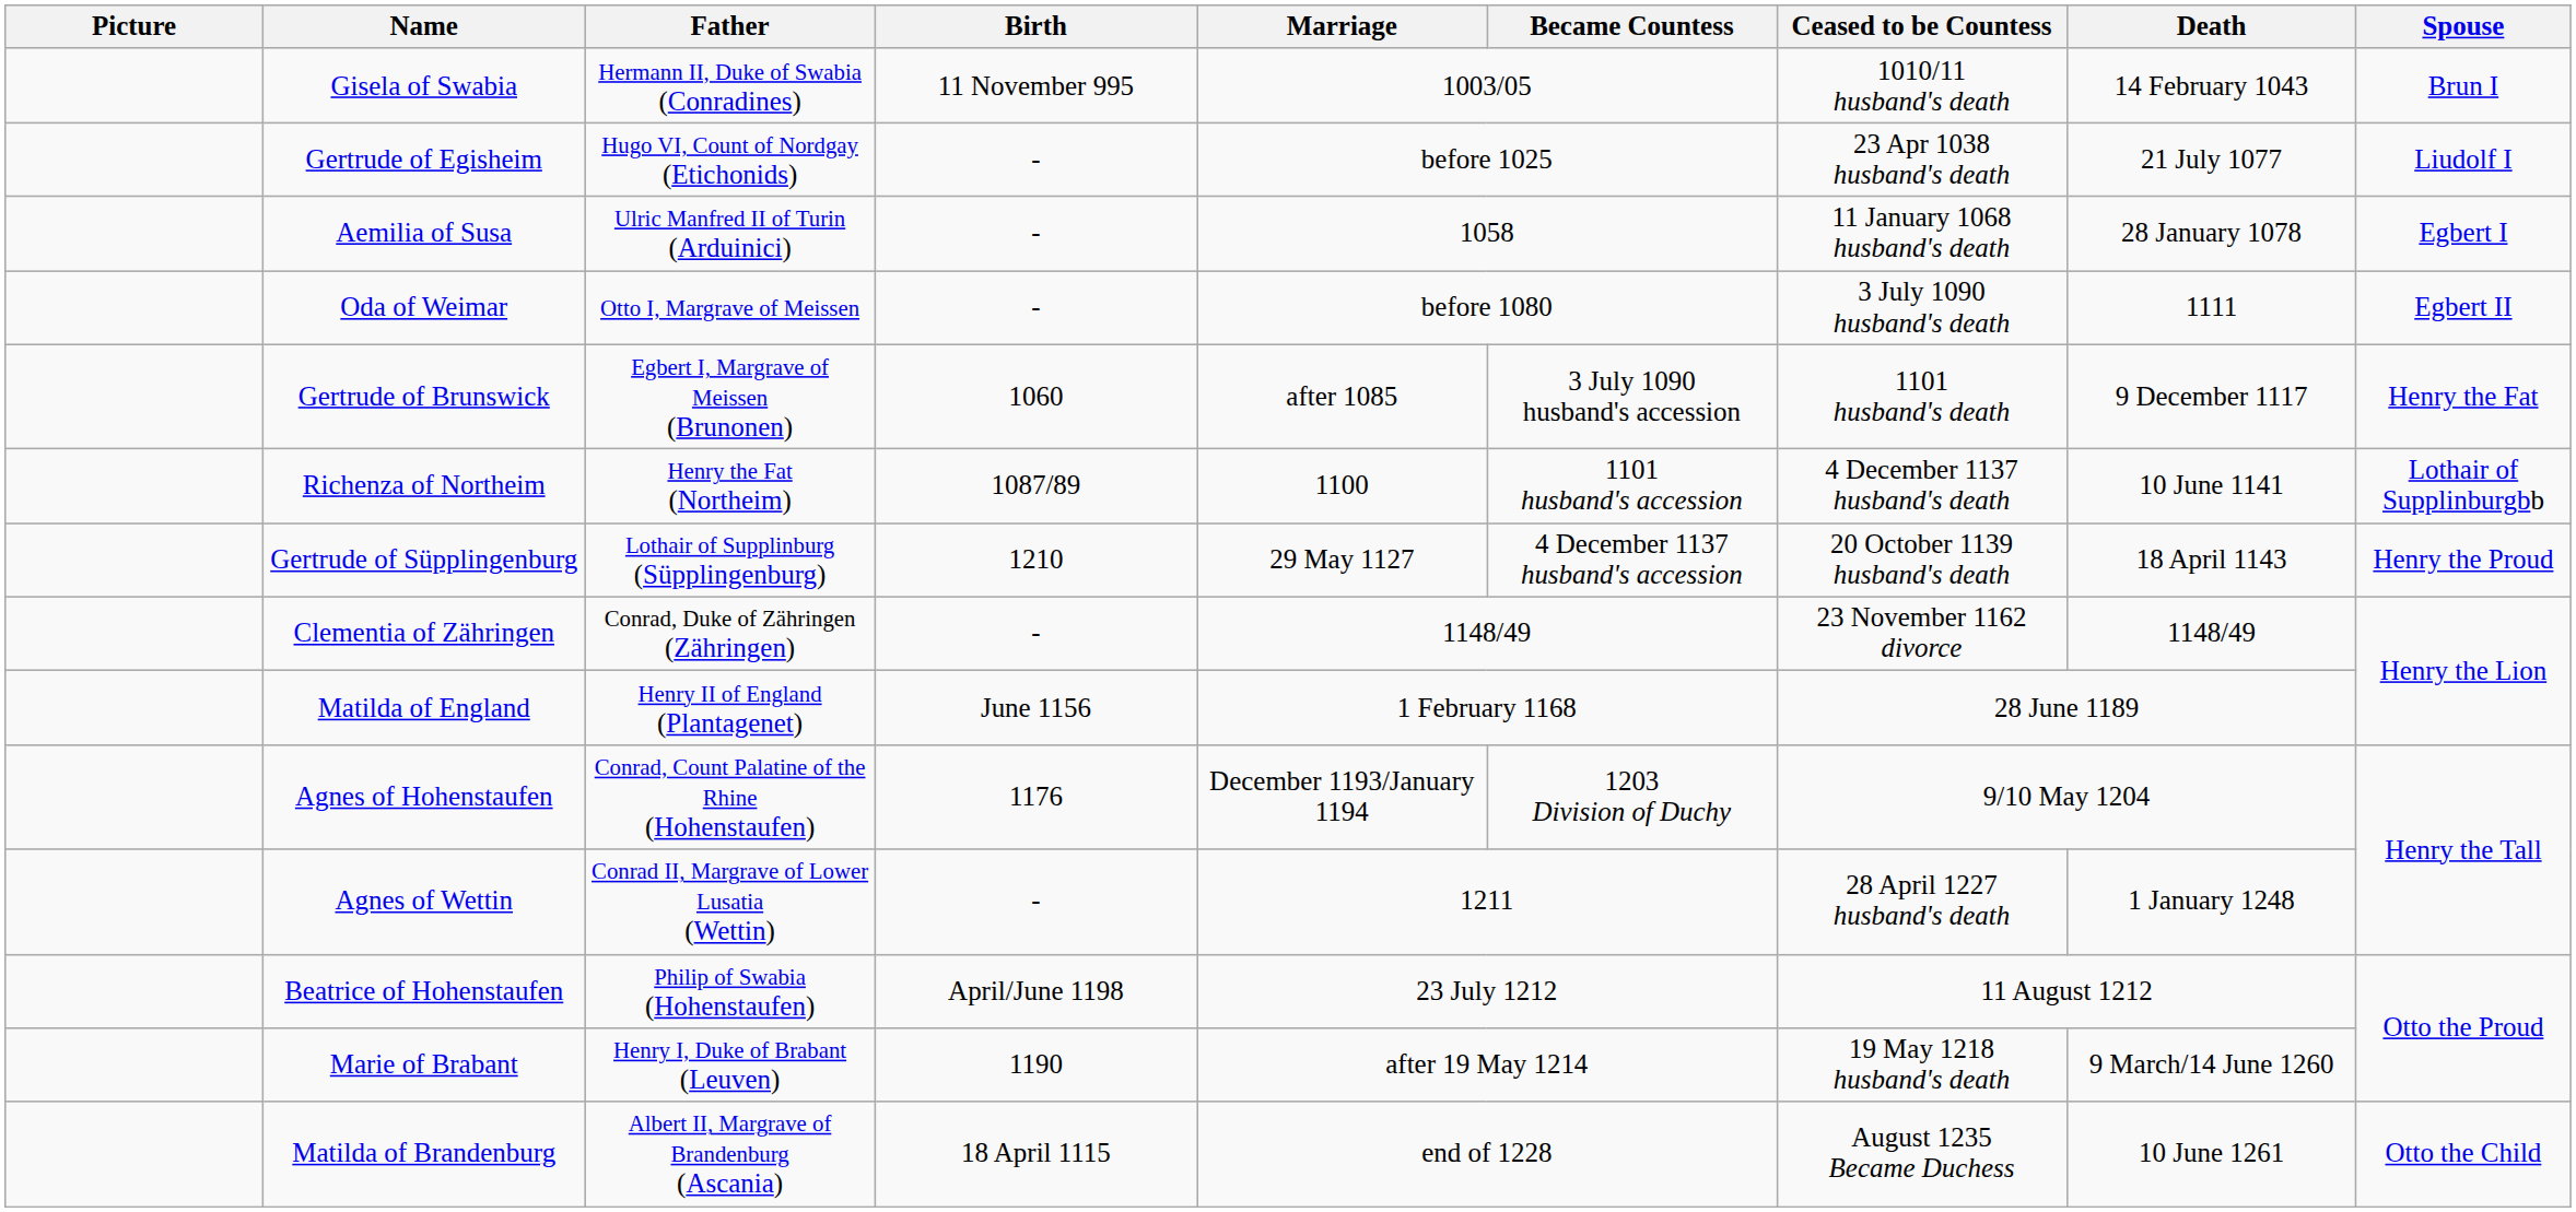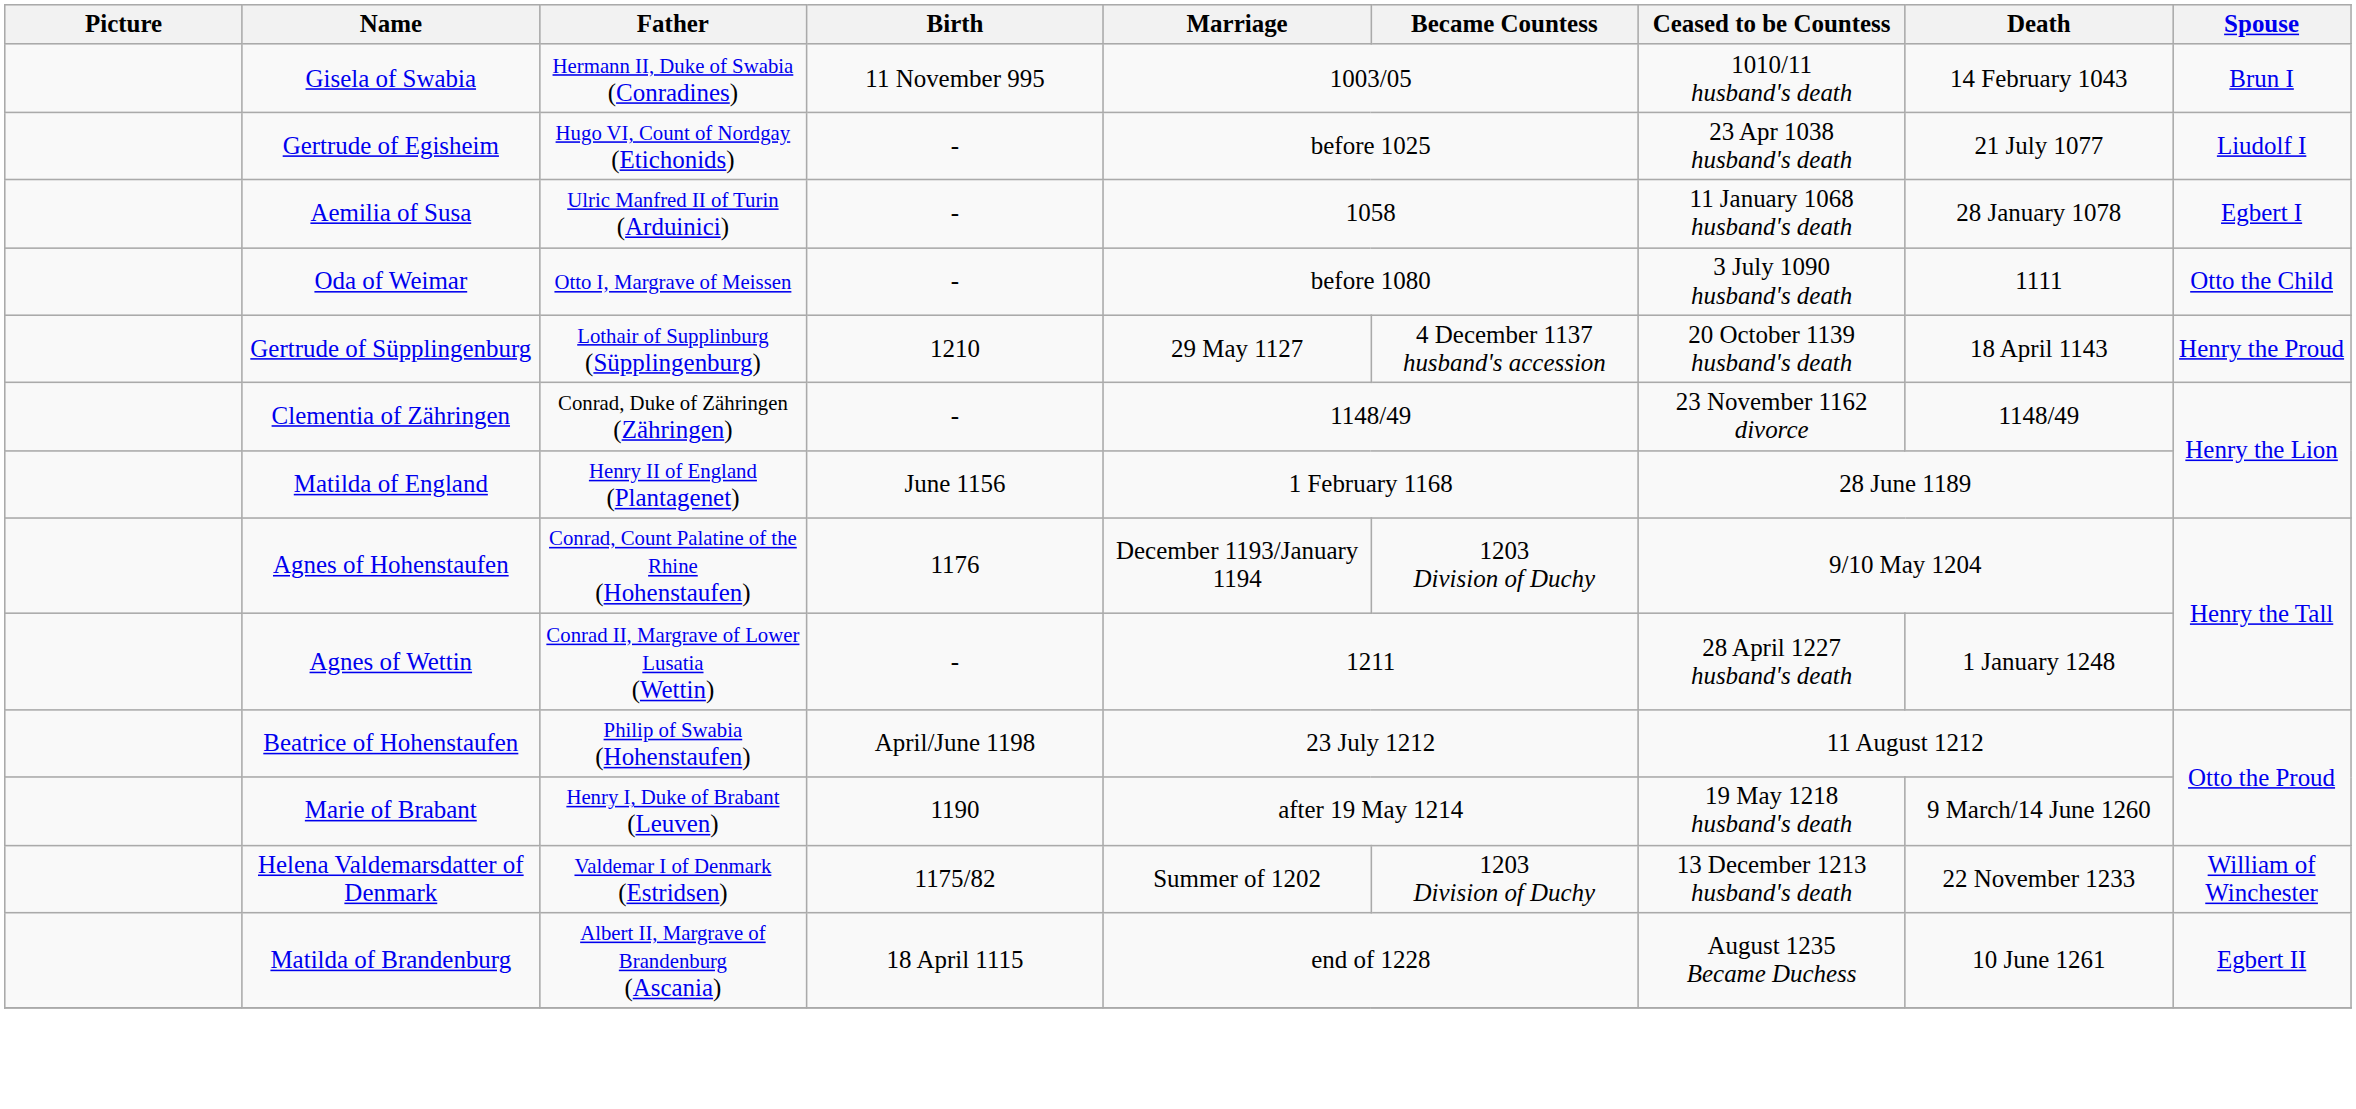 <table width=95% class="wikitable">
 <tr>
 <th width = "8%">Picture</th>
 <th width = "10%">Name</th>
 <th width = "9%">Father</th>
 <th width = "10%">Birth</th>
 <th width = "9%">Marriage</th>
 <th width = "9%">Became Countess</th>
 <th width = "9%">Ceased to be Countess</th>
 <th width = "9%">Death</th>
 <th width = "6%"><a href='#'>Spouse</a></th>
 </tr>
 <tr>
 <td align="center"></td>
 <td align="center"><a href='#'>Gisela of Swabia</a></td>
 <td align="center"><small><a href='#'>Hermann II, Duke of Swabia</a></small><br>(<a href='#'>Conradines</a>)</td>
 <td align="center">11 November 995</td>
 <td align="center" colspan="2">1003/05</td>
 <td align="center">1010/11<br><em>husband's death</em></td>
 <td align="center">14 February 1043</td>
 <td align="center"><a href='#'>Brun I</a></td>
 </tr>
 <tr>
 <td align="center"></td>
 <td align="center"><a href='#'>Gertrude of Egisheim</a></td>
 <td align="center"><small><a href='#'>Hugo VI, Count of Nordgay</a></small><br>(<a href='#'>Etichonids</a>)</td>
 <td align="center">-</td>
 <td align="center" colspan="2">before 1025</td>
 <td align="center">23 Apr 1038<br><em>husband's death</em></td>
 <td align="center">21 July 1077</td>
 <td align="center"><a href='#'>Liudolf I</a></td>
 </tr>
 <tr>
 <td align="center"></td>
 <td align="center"><a href='#'>Aemilia of Susa</a></td>
 <td align="center"><small><a href='#'>Ulric Manfred II of Turin</a></small><br>(<a href='#'>Arduinici</a>)</td>
 <td align="center">-</td>
 <td align="center" colspan="2">1058</td>
 <td align="center">11 January 1068<br><em>husband's death</em></td>
 <td align="center">28 January 1078</td>
 <td align="center"><a href='#'>Egbert I</a></td>
 </tr>
 <tr>
 <td align="center"></td>
 <td align="center"><a href='#'>Oda of Weimar</a></td>
 <td align="center"><small><a href='#'>Otto I, Margrave of Meissen</a></small></td>
 <td align="center">-</td>
 <td align="center" colspan="2">before 1080</td>
 <td align="center">3 July 1090<br><em>husband's death</em></td>
 <td align="center">1111</td>
-<td align="center"><a href='#'>Egbert II</a></td>
-</tr>
-<tr>
-<td align="center"></td>
-<td align="center"><a href='#'>Gertrude of Brunswick</a></td>
-<td align="center"><small><a href='#'>Egbert I, Margrave of Meissen</a></small><br>(<a href='#'>Brunonen</a>)</td>
-<td align="center">1060</td>
-<td align="center">after 1085</td>
-<td align="center">3 July 1090<br>husband's accession</td>
-<td align="center">1101<br><em>husband's death</em></td>
-<td align="center">9 December 1117</td>
-<td align="center"><a href='#'>Henry the Fat</a></td>
-</tr>
-<tr>
-<td align="center"></td>
-<td align="center"><a href='#'>Richenza of Northeim</a></td>
-<td align="center"><small><a href='#'>Henry the Fat</a></small><br>(<a href='#'>Northeim</a>)</td>
-<td align="center">1087/89</td>
-<td align="center">1100</td>
-<td align="center">1101<br><em>husband's accession</em></td>
-<td align="center">4 December 1137<br><em>husband's death</em></td>
-<td align="center">10 June 1141</td>
-<td align="center"><a href='#'>Lothair of Supplinburgb</a>b</td>
+<td align="center"><a href='#'>Otto the Child</a></td>
 </tr>
 <tr>
 <td align="center"></td>
 <td align="center"><a href='#'>Gertrude of Süpplingenburg</a></td>
 <td align="center"><small><a href='#'>Lothair of Supplinburg</a></small><br>(<a href='#'>Süpplingenburg</a>)</td>
 <td align="center">1210</td>
 <td align="center">29 May 1127</td>
 <td align="center">4 December 1137<br><em>husband's accession</em></td>
 <td align="center">20 October 1139<br><em>husband's death</em></td>
 <td align="center">18 April 1143</td>
 <td align="center"><a href='#'>Henry the Proud</a></td>
 </tr>
 <tr>
 <td align="center"></td>
 <td align="center"><a href='#'>Clementia of Zähringen</a></td>
 <td align="center"><small>Conrad, Duke of Zähringen</small><br>(<a href='#'>Zähringen</a>)</td>
 <td align="center">-</td>
 <td align="center" colspan="2">1148/49</td>
 <td align="center">23 November 1162<br><em>divorce</em></td>
 <td align="center">1148/49</td>
 <td align="center" rowspan="2"><a href='#'>Henry the Lion</a></td>
 </tr>
 <tr>
 <td align="center"></td>
 <td align="center"><a href='#'>Matilda of England</a></td>
 <td align="center"><small><a href='#'>Henry II of England</a></small><br>(<a href='#'>Plantagenet</a>)</td>
 <td align="center">June 1156</td>
 <td align="center" colspan="2">1 February 1168</td>
 <td align="center" colspan="2">28 June 1189</td>
 </tr>
 <tr>
 <td align="center"></td>
 <td align="center"><a href='#'>Agnes of Hohenstaufen</a></td>
 <td align="center"><small><a href='#'>Conrad, Count Palatine of the Rhine</a></small><br>(<a href='#'>Hohenstaufen</a>)</td>
 <td align="center">1176</td>
 <td align="center">December 1193/January 1194</td>
 <td align="center">1203<br><em>Division of Duchy</em></td>
 <td align="center" colspan="2">9/10 May 1204</td>
 <td align="center" rowspan="2"><a href='#'>Henry the Tall</a></td>
 </tr>
 <tr>
 <td align="center"></td>
 <td align="center"><a href='#'>Agnes of Wettin</a></td>
 <td align="center"><small><a href='#'>Conrad II, Margrave of Lower Lusatia</a></small><br>(<a href='#'>Wettin</a>)</td>
 <td align="center">-</td>
 <td align="center" colspan="2">1211</td>
 <td align="center">28 April 1227<br><em>husband's death</em></td>
 <td align="center">1 January 1248</td>
 </tr>
 <tr>
 <td align="center"></td>
 <td align="center"><a href='#'>Beatrice of Hohenstaufen</a></td>
 <td align="center"><small><a href='#'>Philip of Swabia</a></small><br>(<a href='#'>Hohenstaufen</a>)</td>
 <td align="center">April/June 1198</td>
 <td align="center" colspan="2">23 July 1212</td>
 <td align="center" colspan="2">11 August 1212</td>
 <td align="center" rowspan="2"><a href='#'>Otto the Proud</a></td>
 </tr>
 <tr>
 <td align="center"></td>
 <td align="center"><a href='#'>Marie of Brabant</a></td>
 <td align="center"><small><a href='#'>Henry I, Duke of Brabant</a></small><br>(<a href='#'>Leuven</a>)</td>
 <td align="center">1190</td>
 <td align="center" colspan="2">after 19 May 1214</td>
 <td align="center">19 May 1218<br><em>husband's death</em></td>
 <td align="center">9 March/14 June 1260</td>
 </tr>
 <tr>
 <td align="center"></td>
+<td align="center"><a href='#'>Helena Valdemarsdatter of Denmark</a></td>
+<td align="center"><small><a href='#'>Valdemar I of Denmark</a></small><br>(<a href='#'>Estridsen</a>)</td>
+<td align="center">1175/82</td>
+<td align="center">Summer of 1202</td>
+<td align="center">1203<br><em>Division of Duchy</em></td>
+<td align="center">13 December 1213<br><em>husband's death</em></td>
+<td align="center">22 November 1233</td>
+<td align="center"><a href='#'>William of Winchester</a></td>
+</tr>
+<tr>
+<td align="center"></td>
 <td align="center"><a href='#'>Matilda of Brandenburg</a></td>
 <td align="center"><small><a href='#'>Albert II, Margrave of Brandenburg</a></small><br>(<a href='#'>Ascania</a>)</td>
 <td align="center">18 April 1115</td>
 <td align="center" colspan="2">end of 1228</td>
 <td align="center">August 1235<br><em>Became Duchess</em></td>
 <td align="center">10 June 1261</td>
-<td align="center"><a href='#'>Otto the Child</a></td>
+<td align="center"><a href='#'>Egbert II</a></td>
 </tr>
 <tr>
 </tr>
 </table>
